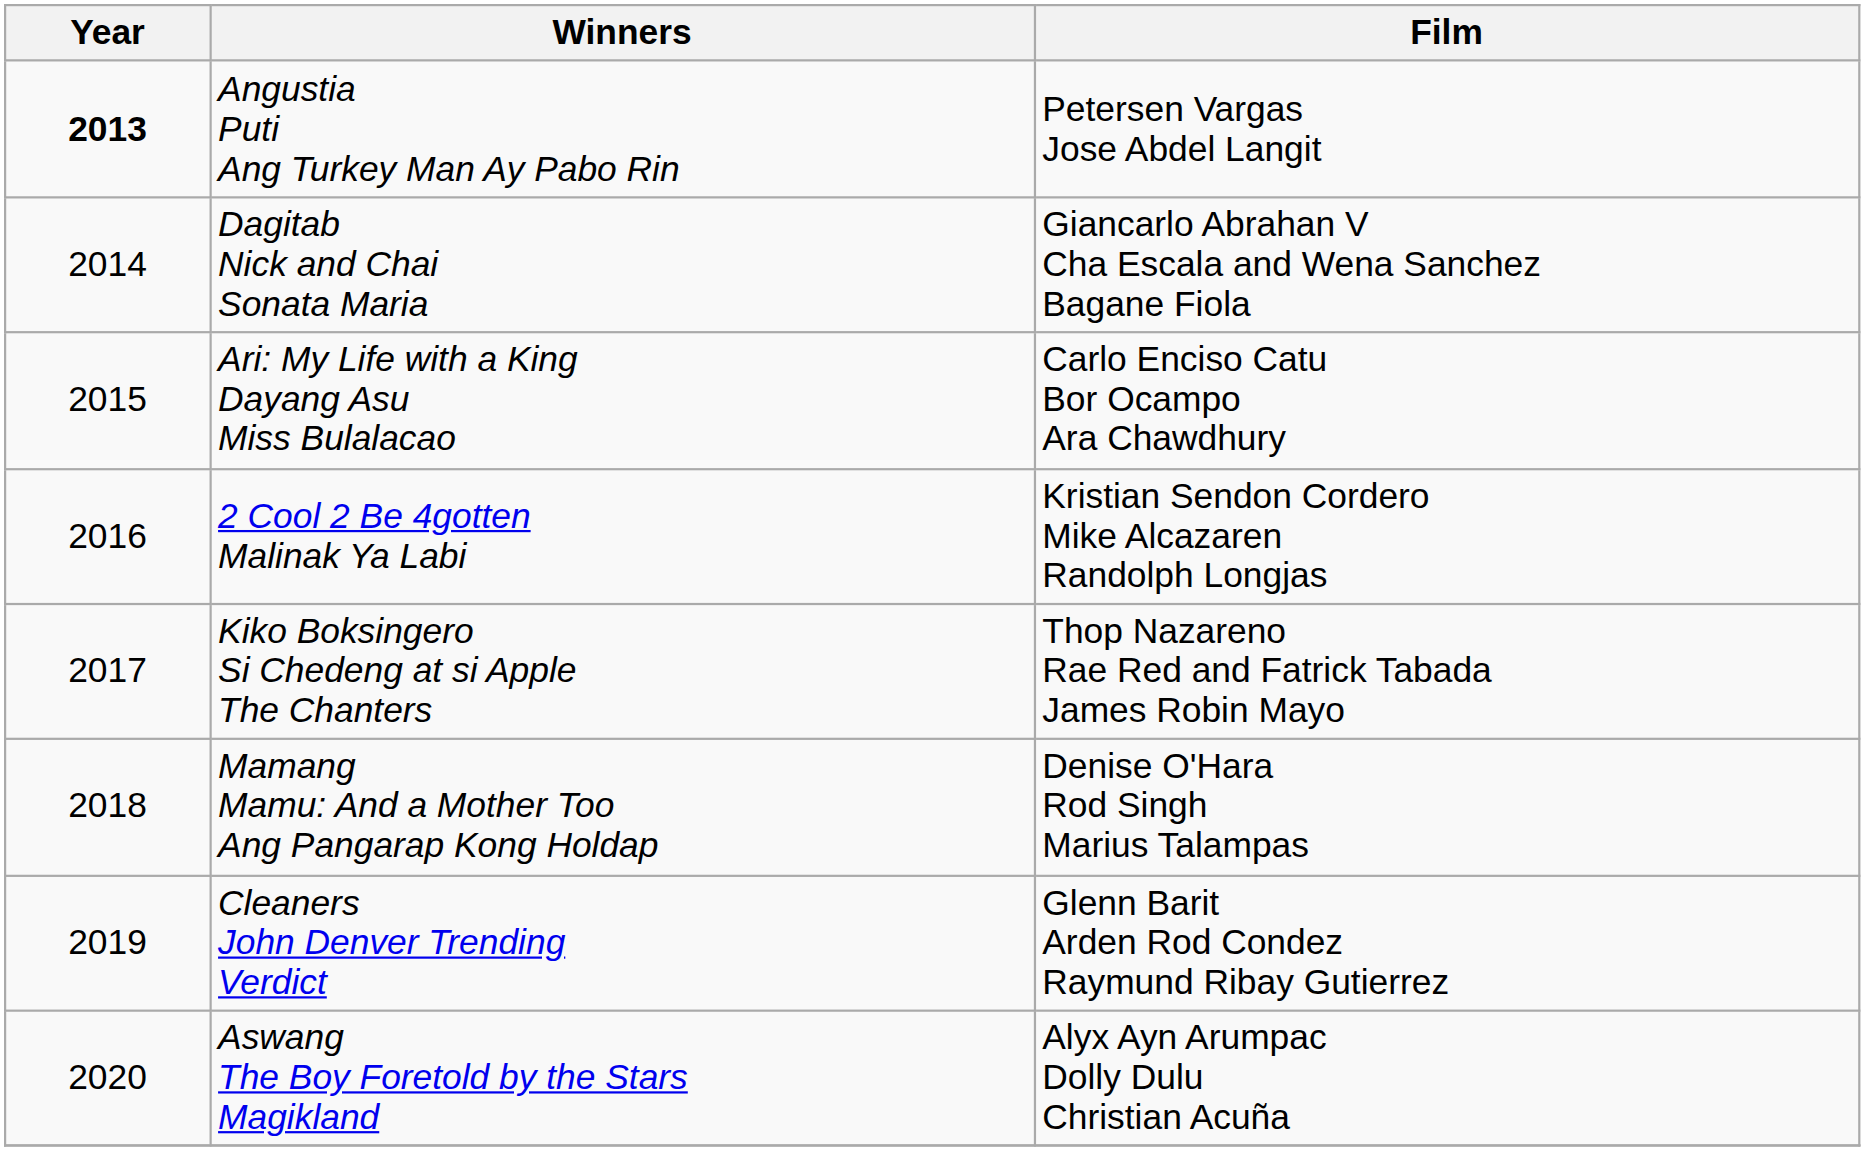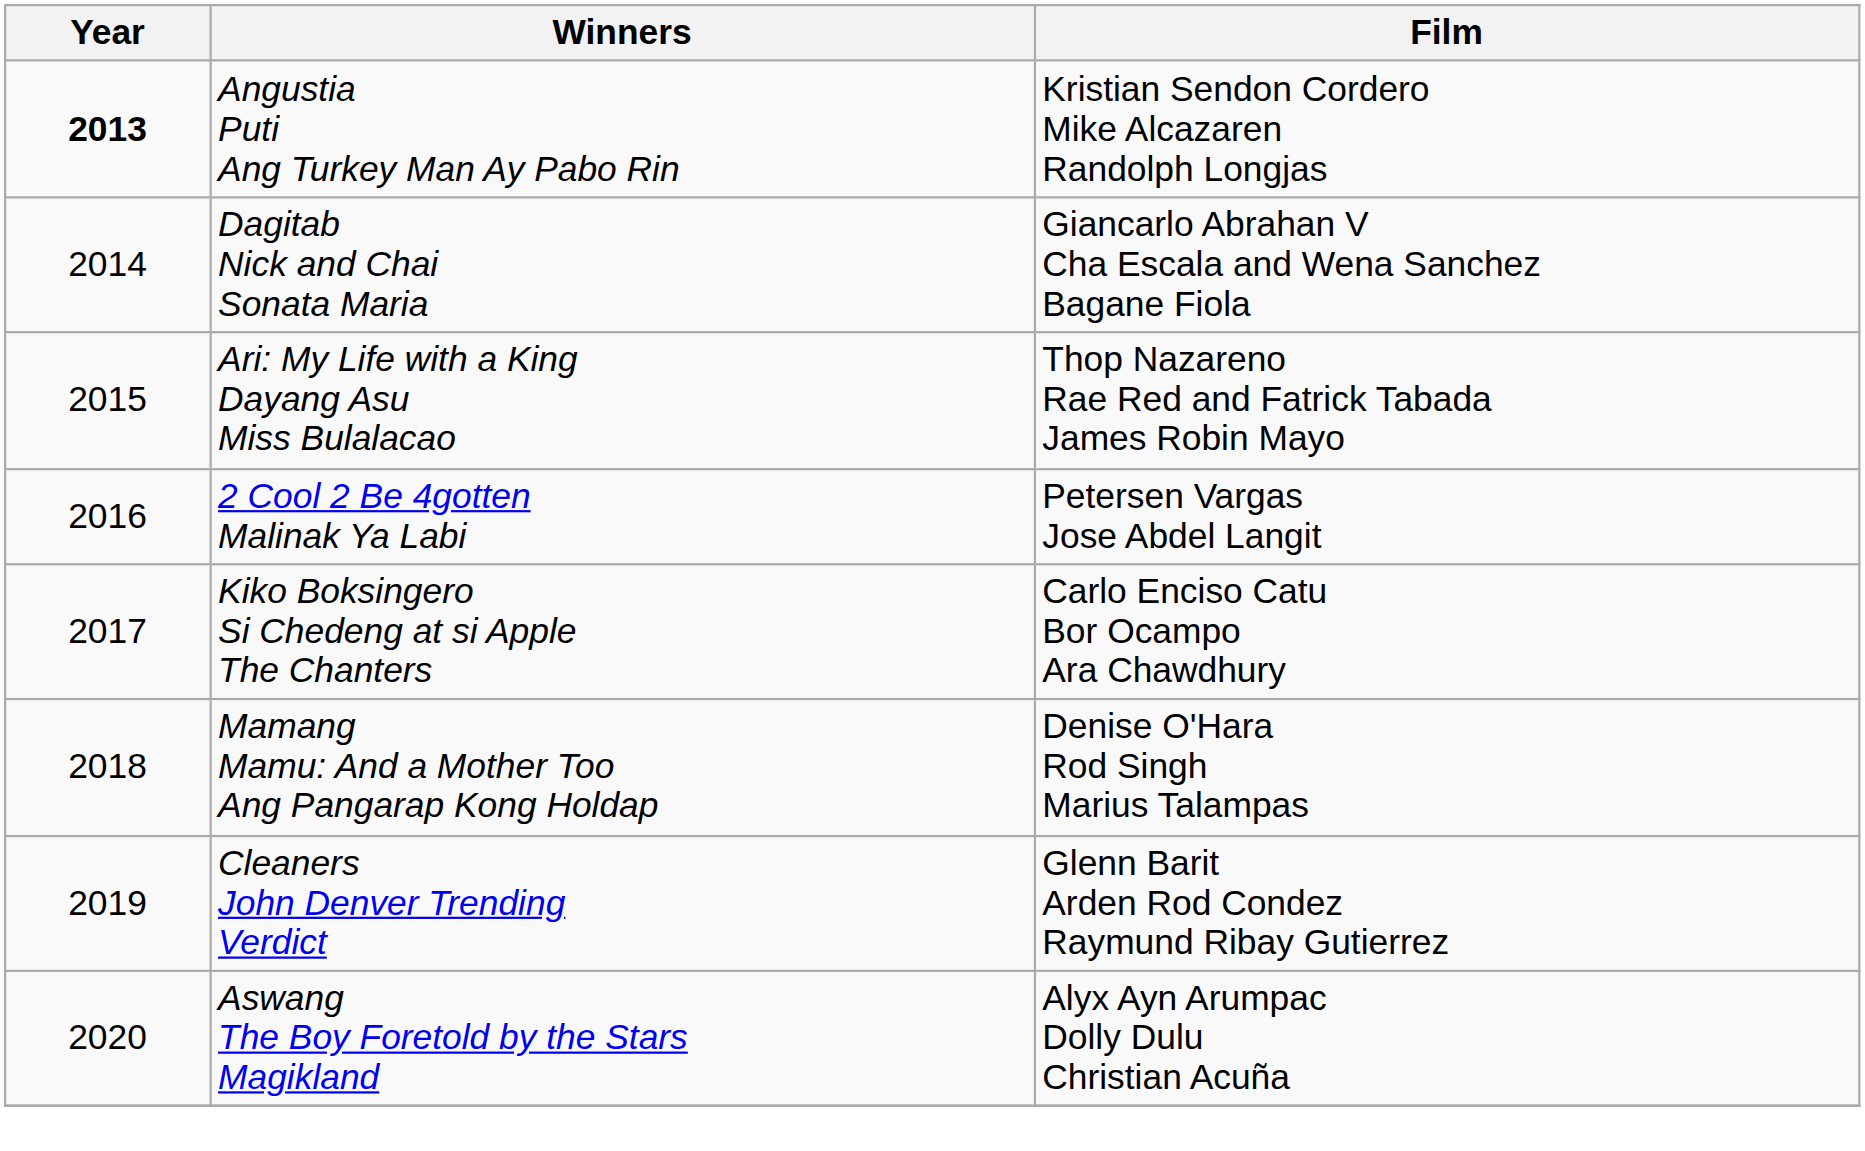 <table class="wikitable" width="95%" cellpadding="5">
 <tr>
 <th width="100">Year</th>
 <th width="450">Winners</th>
 <th width="450">Film</th>
 </tr>
 <tr>
 <td style="text-align:center;"><strong>2013</strong></td>
 <td><em>Angustia</em><br><em>Puti</em><br><em>Ang Turkey Man Ay Pabo Rin</em></td>
-<td>Petersen Vargas<br>Jose Abdel Langit</td>
+<td>Kristian Sendon Cordero<br>Mike Alcazaren<br>Randolph Longjas</td>
 </tr>
 <tr>
 <td style="text-align:center;">2014</td>
 <td><em>Dagitab</em><br><em>Nick and Chai</em><br><em>Sonata Maria</em></td>
 <td>Giancarlo Abrahan V<br>Cha Escala and Wena Sanchez<br>Bagane Fiola</td>
 </tr>
 <tr>
 <td style="text-align:center;">2015</td>
 <td><em>Ari: My Life with a King</em><br><em>Dayang Asu</em><br><em>Miss Bulalacao</em></td>
-<td>Carlo Enciso Catu<br>Bor Ocampo<br>Ara Chawdhury</td>
+<td>Thop Nazareno<br>Rae Red and Fatrick Tabada<br>James Robin Mayo</td>
 </tr>
 <tr>
 <td style="text-align:center;">2016</td>
 <td><em><a href='#'>2 Cool 2 Be 4gotten</a></em><br><em>Malinak Ya Labi</em></td>
-<td>Kristian Sendon Cordero<br>Mike Alcazaren<br>Randolph Longjas</td>
+<td>Petersen Vargas<br>Jose Abdel Langit</td>
 </tr>
 <tr>
 <td style="text-align:center;">2017</td>
 <td><em>Kiko Boksingero</em><br><em>Si Chedeng at si Apple</em><br><em>The Chanters</em></td>
-<td>Thop Nazareno<br>Rae Red and Fatrick Tabada<br>James Robin Mayo</td>
+<td>Carlo Enciso Catu<br>Bor Ocampo<br>Ara Chawdhury</td>
 </tr>
 <tr>
 <td style="text-align:center;">2018</td>
 <td><em>Mamang</em><br><em>Mamu: And a Mother Too</em><br><em>Ang Pangarap Kong Holdap</em></td>
 <td>Denise O'Hara<br>Rod Singh<br>Marius Talampas</td>
 </tr>
 <tr>
 <td style="text-align:center;">2019</td>
 <td><em>Cleaners</em><br><em><a href='#'>John Denver Trending</a></em><br><em><a href='#'>Verdict</a></em></td>
 <td>Glenn Barit<br>Arden Rod Condez<br>Raymund Ribay Gutierrez</td>
 </tr>
 <tr>
 <td style="text-align:center;">2020</td>
 <td><em>Aswang</em><br><em><a href='#'>The Boy Foretold by the Stars</a></em><br><em><a href='#'>Magikland</a></em></td>
 <td>Alyx Ayn Arumpac<br>Dolly Dulu<br>Christian Acuña</td>
 </tr>
 <tr>
 </tr>
 </table>
